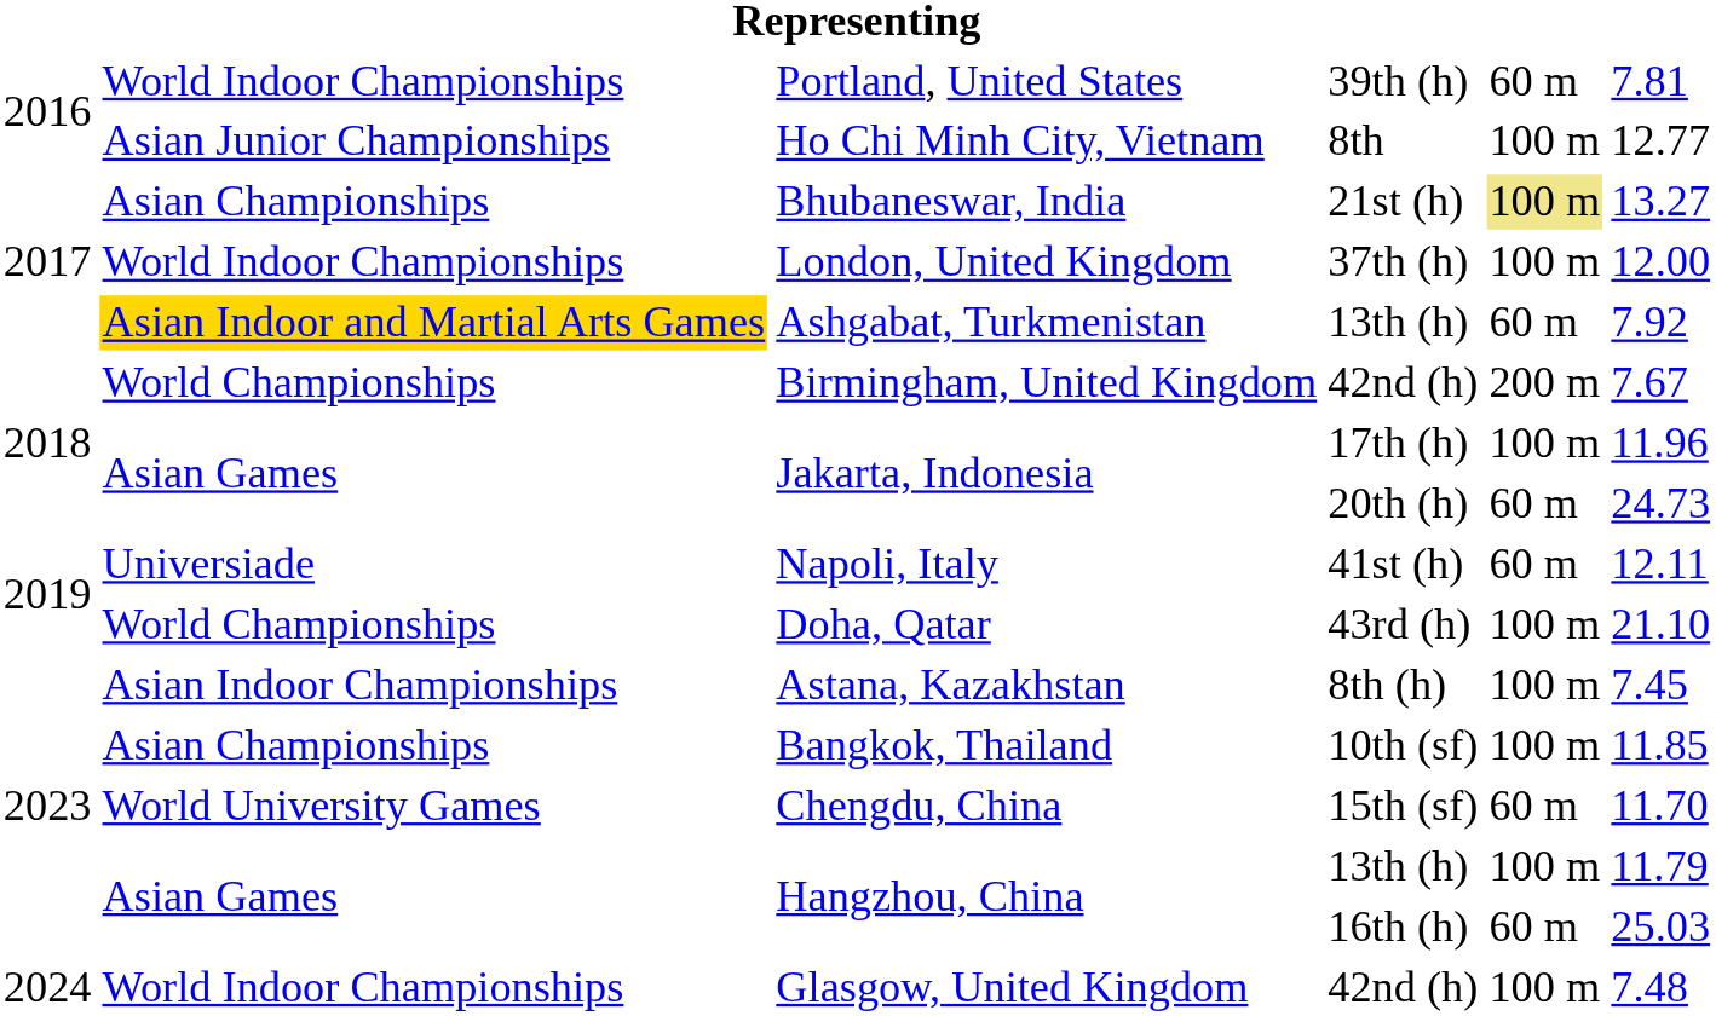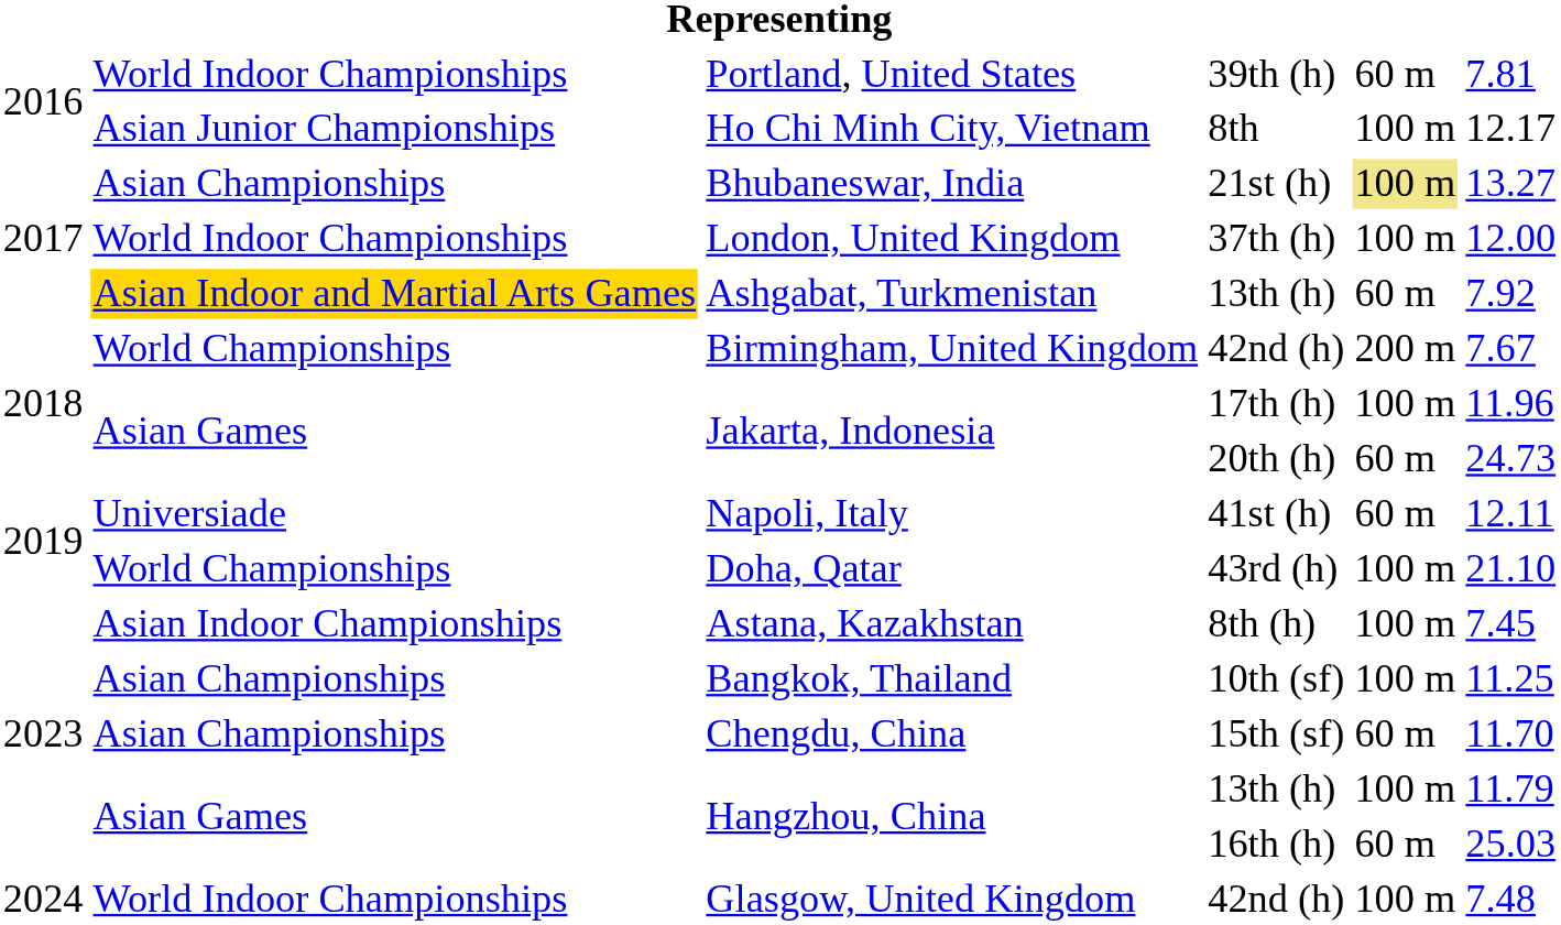 <table>
 <tr>
 <th colspan="6">Representing </th>
 </tr>
 <tr>
 <td rowspan=2>2016</td>
 <td><a href='#'>World Indoor Championships</a></td>
 <td><a href='#'>Portland</a>, <a href='#'>United States</a></td>
 <td>39th (h)</td>
 <td>60 m</td>
 <td><a href='#'>7.81</a></td>
 </tr>
 <tr>
 <td><a href='#'>Asian Junior  Championships</a></td>
 <td><a href='#'>Ho Chi Minh City, Vietnam</a></td>
 <td>8th</td>
 <td>100 m</td>
-<td>12.77</td>
+<td>12.17</td>
 </tr>
 <tr>
 <td rowspan=3>2017</td>
 <td><a href='#'>Asian Championships</a></td>
 <td><a href='#'>Bhubaneswar, India</a></td>
 <td>21st (h)</td>
 <td style="background: khaki;">100 m</td>
 <td><a href='#'>13.27</a></td>
 </tr>
 <tr>
 <td><a href='#'>World Indoor Championships</a></td>
 <td><a href='#'>London, United Kingdom</a></td>
 <td>37th (h)</td>
 <td>100 m</td>
 <td><a href='#'>12.00</a></td>
 </tr>
 <tr>
 <td style="background: gold;"><a href='#'>Asian Indoor and Martial Arts Games</a></td>
 <td><a href='#'>Ashgabat, Turkmenistan</a></td>
 <td>13th (h)</td>
 <td>60 m</td>
 <td><a href='#'>7.92</a></td>
 </tr>
 <tr>
 <td rowspan=3>2018</td>
 <td><a href='#'>World Championships</a></td>
 <td><a href='#'>Birmingham, United Kingdom</a></td>
 <td>42nd (h)</td>
 <td>200 m</td>
 <td><a href='#'>7.67</a></td>
 </tr>
 <tr>
 <td rowspan=2><a href='#'>Asian Games</a></td>
 <td rowspan=2><a href='#'>Jakarta, Indonesia</a></td>
 <td>17th (h)</td>
 <td>100 m</td>
 <td><a href='#'>11.96</a></td>
 </tr>
 <tr>
 <td>20th (h)</td>
 <td>60 m</td>
 <td><a href='#'>24.73</a></td>
 </tr>
 <tr>
 <td rowspan=2>2019</td>
 <td><a href='#'>Universiade</a></td>
 <td><a href='#'>Napoli, Italy</a></td>
 <td>41st (h)</td>
 <td>60 m</td>
 <td><a href='#'>12.11</a></td>
 </tr>
 <tr>
 <td><a href='#'>World Championships</a></td>
 <td><a href='#'>Doha, Qatar</a></td>
 <td>43rd (h)</td>
 <td>100 m</td>
 <td><a href='#'>21.10</a></td>
 </tr>
 <tr>
 <td rowspan=5>2023</td>
 <td><a href='#'>Asian Indoor Championships</a></td>
 <td><a href='#'>Astana, Kazakhstan</a></td>
 <td>8th (h)</td>
 <td>100 m</td>
 <td><a href='#'>7.45</a></td>
 </tr>
 <tr>
 <td><a href='#'>Asian Championships</a></td>
 <td><a href='#'>Bangkok, Thailand</a></td>
 <td>10th (sf)</td>
 <td>100 m</td>
-<td><a href='#'>11.85</a></td>
+<td><a href='#'>11.25</a></td>
 </tr>
 <tr>
-<td><a href='#'>World University Games</a></td>
+<td><a href='#'>Asian Championships</a></td>
 <td><a href='#'>Chengdu, China</a></td>
 <td>15th (sf)</td>
 <td>60 m</td>
 <td><a href='#'>11.70</a></td>
 </tr>
 <tr>
 <td rowspan=2><a href='#'>Asian Games</a></td>
 <td rowspan=2><a href='#'>Hangzhou, China</a></td>
 <td>13th (h)</td>
 <td>100 m</td>
 <td><a href='#'>11.79</a></td>
 </tr>
 <tr>
 <td>16th (h)</td>
 <td>60 m</td>
 <td><a href='#'>25.03</a></td>
 </tr>
 <tr>
 <td>2024</td>
 <td><a href='#'>World Indoor Championships</a></td>
 <td><a href='#'>Glasgow, United Kingdom</a></td>
 <td>42nd (h)</td>
 <td>100 m</td>
 <td><a href='#'>7.48</a></td>
 </tr>
 </table>
